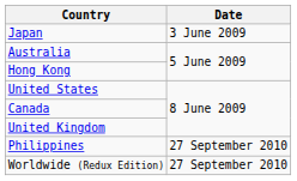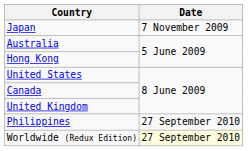 <table class="wikitable">
 <tr>
 <th>Country</th>
 <th>Date</th>
 </tr>
 <tr>
 <td><a href='#'>Japan</a></td>
-<td>3 June 2009</td>
+<td>7 November 2009</td>
 </tr>
 <tr>
 <td><a href='#'>Australia</a></td>
 <td rowspan="2">5 June 2009</td>
 </tr>
 <tr>
 <td><a href='#'>Hong Kong</a></td>
 </tr>
 <tr>
 <td><a href='#'>United States</a></td>
 <td rowspan="3">8 June 2009</td>
 </tr>
 <tr>
 <td><a href='#'>Canada</a></td>
 </tr>
 <tr>
 <td><a href='#'>United Kingdom</a></td>
 </tr>
 <tr>
 <td><a href='#'>Philippines</a></td>
 <td>27 September 2010</td>
 </tr>
 <tr>
 <td>Worldwide <small>(Redux Edition)</small></td>
-<td>27 September 2010</td>
+<td style="background: lightyellow;">27 September 2010</td>
 </tr>
 </table>
